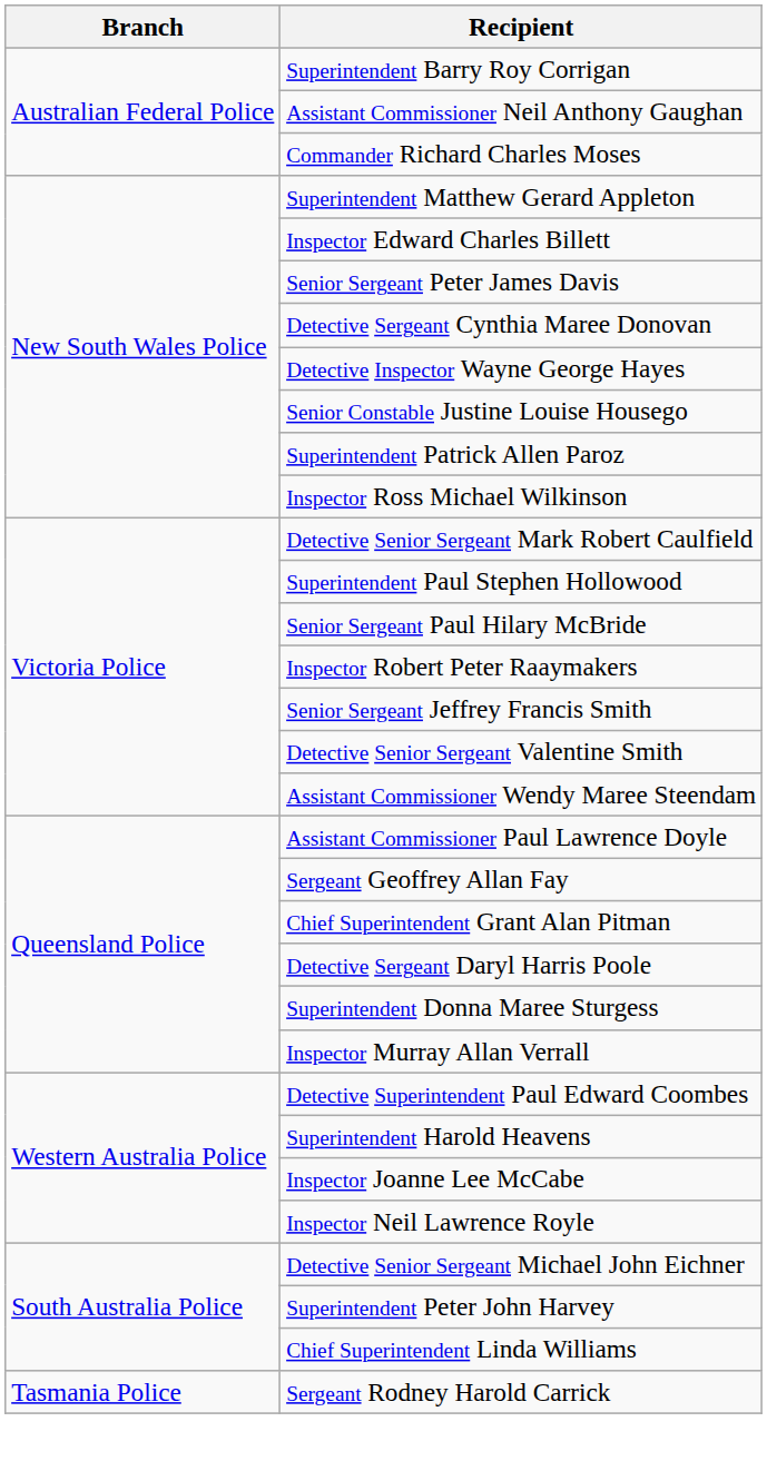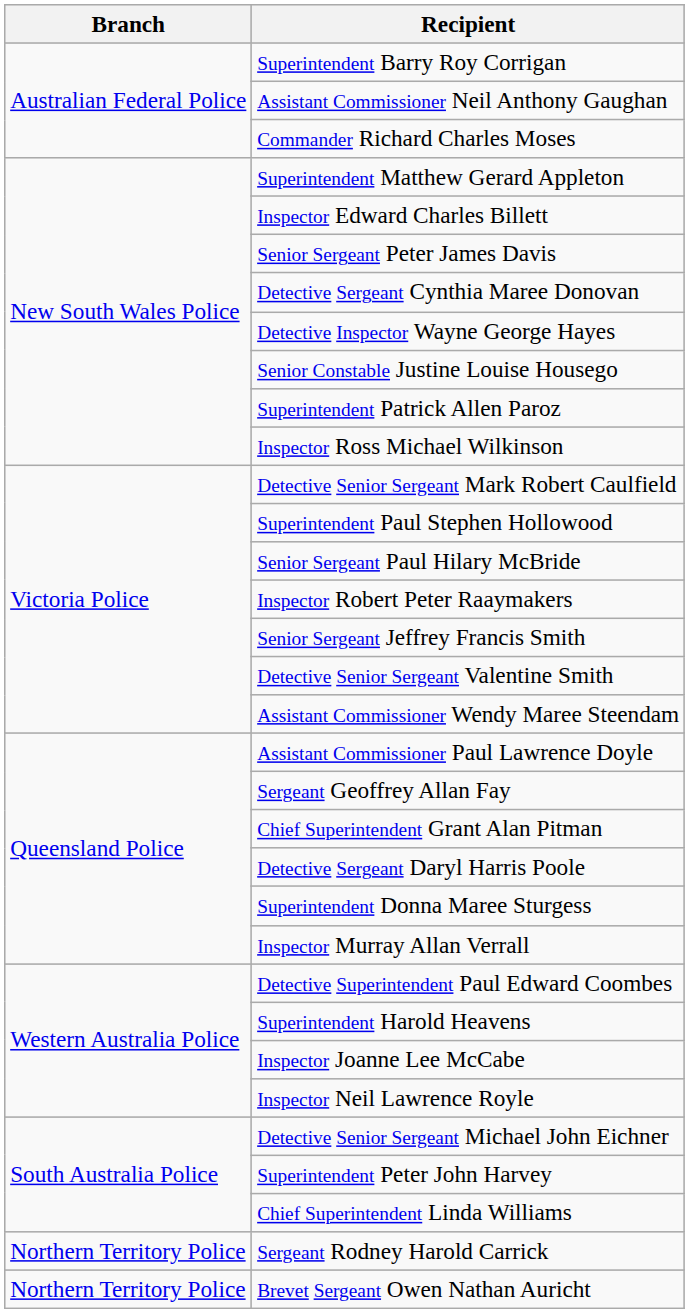 <table class="wikitable" style="font-size:95%;">
 <tr>
 <th>Branch</th>
 <th>Recipient</th>
 </tr>
 <tr>
 <td rowspan="3"><a href='#'>Australian Federal Police</a></td>
 <td><small><a href='#'>Superintendent</a></small> Barry Roy Corrigan</td>
 </tr>
 <tr>
 <td><small><a href='#'>Assistant Commissioner</a></small> Neil Anthony Gaughan</td>
 </tr>
 <tr>
 <td><small><a href='#'>Commander</a></small> Richard Charles Moses</td>
 </tr>
 <tr>
 <td rowspan="8"><a href='#'>New South Wales Police</a></td>
 <td><small><a href='#'>Superintendent</a></small> Matthew Gerard Appleton</td>
 </tr>
 <tr>
 <td><small><a href='#'>Inspector</a></small> Edward Charles Billett</td>
 </tr>
 <tr>
 <td><small><a href='#'>Senior Sergeant</a></small> Peter James Davis</td>
 </tr>
 <tr>
 <td><small><a href='#'>Detective</a> <a href='#'>Sergeant</a></small> Cynthia Maree Donovan</td>
 </tr>
 <tr>
 <td><small><a href='#'>Detective</a> <a href='#'>Inspector</a></small> Wayne George Hayes</td>
 </tr>
 <tr>
 <td><small><a href='#'>Senior Constable</a></small> Justine Louise Housego</td>
 </tr>
 <tr>
 <td><small><a href='#'>Superintendent</a></small> Patrick Allen Paroz</td>
 </tr>
 <tr>
 <td><small><a href='#'>Inspector</a></small> Ross Michael Wilkinson</td>
 </tr>
 <tr>
 <td rowspan="7"><a href='#'>Victoria Police</a></td>
 <td><small><a href='#'>Detective</a> <a href='#'>Senior Sergeant</a></small> Mark Robert Caulfield</td>
 </tr>
 <tr>
 <td><small><a href='#'>Superintendent</a></small> Paul Stephen Hollowood</td>
 </tr>
 <tr>
 <td><small><a href='#'>Senior Sergeant</a></small> Paul Hilary McBride</td>
 </tr>
 <tr>
 <td><small><a href='#'>Inspector</a></small> Robert Peter Raaymakers</td>
 </tr>
 <tr>
 <td><small><a href='#'>Senior Sergeant</a></small> Jeffrey Francis Smith</td>
 </tr>
 <tr>
 <td><small><a href='#'>Detective</a> <a href='#'>Senior Sergeant</a></small> Valentine Smith</td>
 </tr>
 <tr>
 <td><small><a href='#'>Assistant Commissioner</a></small> Wendy Maree Steendam</td>
 </tr>
 <tr>
 <td rowspan="6"><a href='#'>Queensland Police</a></td>
 <td><small><a href='#'>Assistant Commissioner</a></small> Paul Lawrence Doyle</td>
 </tr>
 <tr>
 <td><small><a href='#'>Sergeant</a></small> Geoffrey Allan Fay</td>
 </tr>
 <tr>
 <td><small><a href='#'>Chief Superintendent</a></small> Grant Alan Pitman</td>
 </tr>
 <tr>
 <td><small><a href='#'>Detective</a> <a href='#'>Sergeant</a></small> Daryl Harris Poole</td>
 </tr>
 <tr>
 <td><small><a href='#'>Superintendent</a></small> Donna Maree Sturgess</td>
 </tr>
 <tr>
 <td><small><a href='#'>Inspector</a></small> Murray Allan Verrall</td>
 </tr>
 <tr>
 <td rowspan="4"><a href='#'>Western Australia Police</a></td>
 <td><small><a href='#'>Detective</a> <a href='#'>Superintendent</a></small> Paul Edward Coombes</td>
 </tr>
 <tr>
 <td><small><a href='#'>Superintendent</a></small> Harold Heavens</td>
 </tr>
 <tr>
 <td><small><a href='#'>Inspector</a></small> Joanne Lee McCabe</td>
 </tr>
 <tr>
 <td><small><a href='#'>Inspector</a></small> Neil Lawrence Royle</td>
 </tr>
 <tr>
 <td rowspan="3"><a href='#'>South Australia Police</a></td>
 <td><small><a href='#'>Detective</a> <a href='#'>Senior Sergeant</a></small> Michael John Eichner</td>
 </tr>
 <tr>
 <td><small><a href='#'>Superintendent</a></small> Peter John Harvey</td>
 </tr>
 <tr>
 <td><small><a href='#'>Chief Superintendent</a></small> Linda Williams</td>
 </tr>
 <tr>
-<td><a href='#'>Tasmania Police</a></td>
+<td><a href='#'>Northern Territory Police</a></td>
 <td><small><a href='#'>Sergeant</a></small> Rodney Harold Carrick</td>
 </tr>
+<tr>
+<td><a href='#'>Northern Territory Police</a></td>
+<td><small><a href='#'>Brevet</a> <a href='#'>Sergeant</a></small> Owen Nathan Auricht</td>
+</tr>
 </table>
